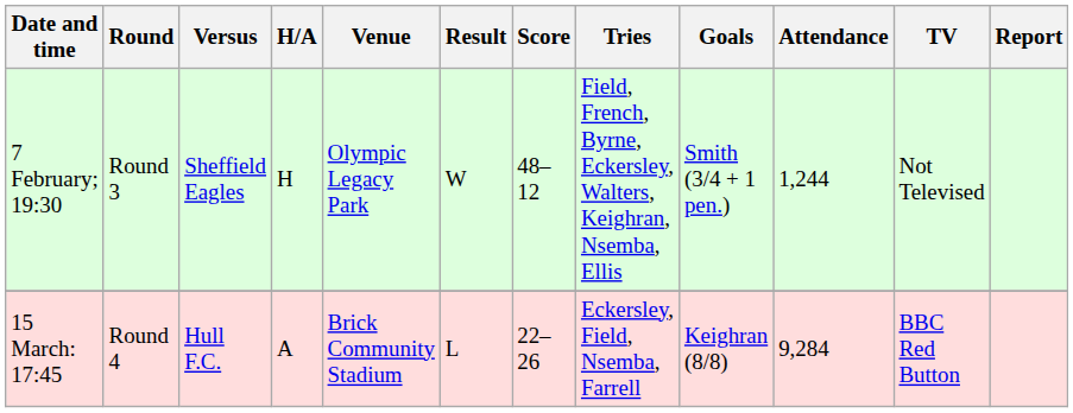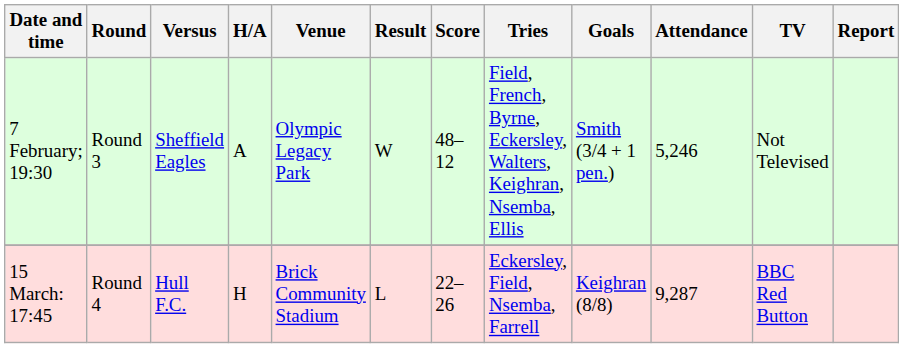 <table class="wikitable defaultleft col4center col7center col10right" style="font-size:85%;">
 <tr>
 <th>Date and time</th>
 <th>Round</th>
 <th>Versus</th>
 <th>H/A</th>
 <th>Venue</th>
 <th>Result</th>
 <th>Score</th>
 <th>Tries</th>
 <th>Goals</th>
 <th>Attendance</th>
 <th>TV</th>
 <th>Report</th>
 </tr>
 <tr style="background:#ddffdd;">
 <td>7 February; 19:30</td>
 <td>Round 3</td>
 <td> <a href='#'>Sheffield Eagles</a></td>
-<td>H</td>
+<td>A</td>
 <td><a href='#'>Olympic Legacy Park</a></td>
 <td>W</td>
 <td>48–12</td>
 <td><a href='#'>Field</a>, <a href='#'>French</a>, <a href='#'>Byrne</a>, <a href='#'>Eckersley</a>, <a href='#'>Walters</a>, <a href='#'>Keighran</a>, <a href='#'>Nsemba</a>, <a href='#'>Ellis</a></td>
 <td><a href='#'>Smith</a> (3/4 + 1 <a href='#'>pen.</a>)</td>
-<td>1,244</td>
+<td>5,246</td>
 <td>Not Televised</td>
 <td></td>
 </tr>
 <tr>
 </tr>
 <tr style="background:#ffdddd;">
 <td>15 March: 17:45</td>
 <td>Round 4</td>
 <td> <a href='#'>Hull F.C.</a></td>
-<td>A</td>
+<td>H</td>
 <td><a href='#'>Brick Community Stadium</a></td>
 <td>L</td>
 <td>22–26</td>
 <td><a href='#'>Eckersley</a>, <a href='#'>Field</a>, <a href='#'>Nsemba</a>, <a href='#'>Farrell</a></td>
 <td><a href='#'>Keighran</a> (8/8)</td>
-<td>9,284</td>
+<td>9,287</td>
 <td><a href='#'>BBC Red Button</a></td>
 <td></td>
 </tr>
 </table>
